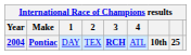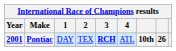 <table class="wikitable" style="text-align:center; font-size:75%">
 <tr>
 <th colspan=9><a href='#'>International Race of Champions</a> results</th>
 </tr>
 <tr>
 <th scope="col">Year</th>
 <th scope="col">Make</th>
 <th scope="col">1</th>
 <th scope="col">2</th>
 <th scope="col">3</th>
 <th scope="col">4</th>
 <th scope="col"></th>
 <th scope="col"></th>
 <th scope="col"></th>
 </tr>
 <tr>
-<th scope="row"><a href='#'>2004</a></th>
+<th scope="row"><a href='#'>2001</a></th>
 <th><a href='#'>Pontiac</a></th>
 <td style="background:#CFEAFF;"><a href='#'>DAY</a><br></td>
 <td style="background:#CFEAFF;"><a href='#'>TEX</a><br></td>
 <td style="background:#CFEAFF;"><strong><a href='#'>RCH</a><br></strong></td>
 <td style="background:#CFEAFF;"><a href='#'>ATL</a><br></td>
 <th>10th</th>
-<th>25</th>
+<th>26</th>
 <th></th>
 </tr>
 </table>
